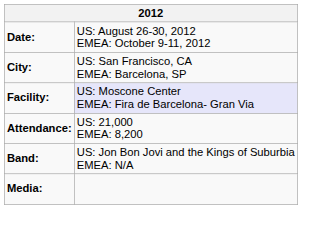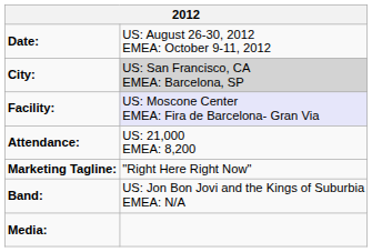 <table class="wikitable">
 <tr>
 <th colspan="2">2012</th>
 </tr>
 <tr>
 <td><strong>Date:</strong></td>
 <td>US: August 26-30, 2012<br>EMEA: October 9-11, 2012</td>
 </tr>
 <tr>
 <td><strong>City:</strong></td>
-<td>US: San Francisco, CA<br>EMEA: Barcelona, SP</td>
+<td style="background: lightgrey;">US: San Francisco, CA<br>EMEA: Barcelona, SP</td>
 </tr>
 <tr>
 <td><strong>Facility:</strong></td>
 <td style="background: lavender;">US: Moscone Center<br>EMEA: Fira de Barcelona- Gran Via</td>
 </tr>
 <tr>
 <td><strong>Attendance:</strong></td>
 <td>US: 21,000<br>EMEA: 8,200</td>
 </tr>
 <tr>
+<td><strong>Marketing Tagline:</strong></td>
+<td>"Right Here Right Now"</td>
+</tr>
+<tr>
 <td><strong>Band:</strong></td>
 <td>US: Jon Bon Jovi and the Kings of Suburbia<br>EMEA: N/A</td>
 </tr>
 <tr>
 <td><strong>Media:</strong></td>
 <td><br><br></td>
 </tr>
 </table>
